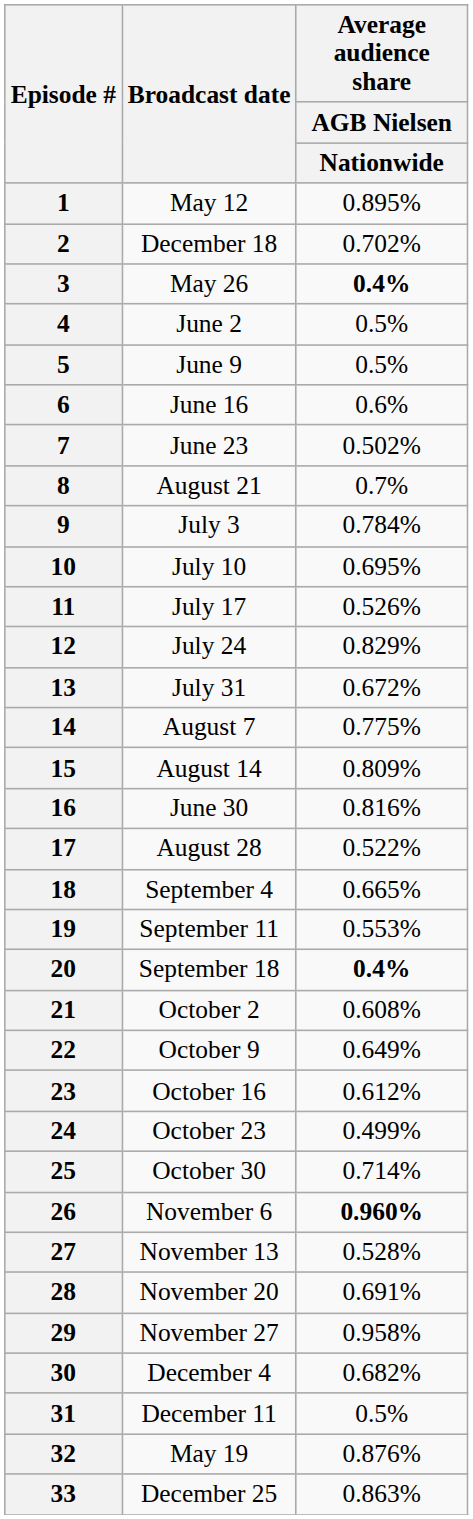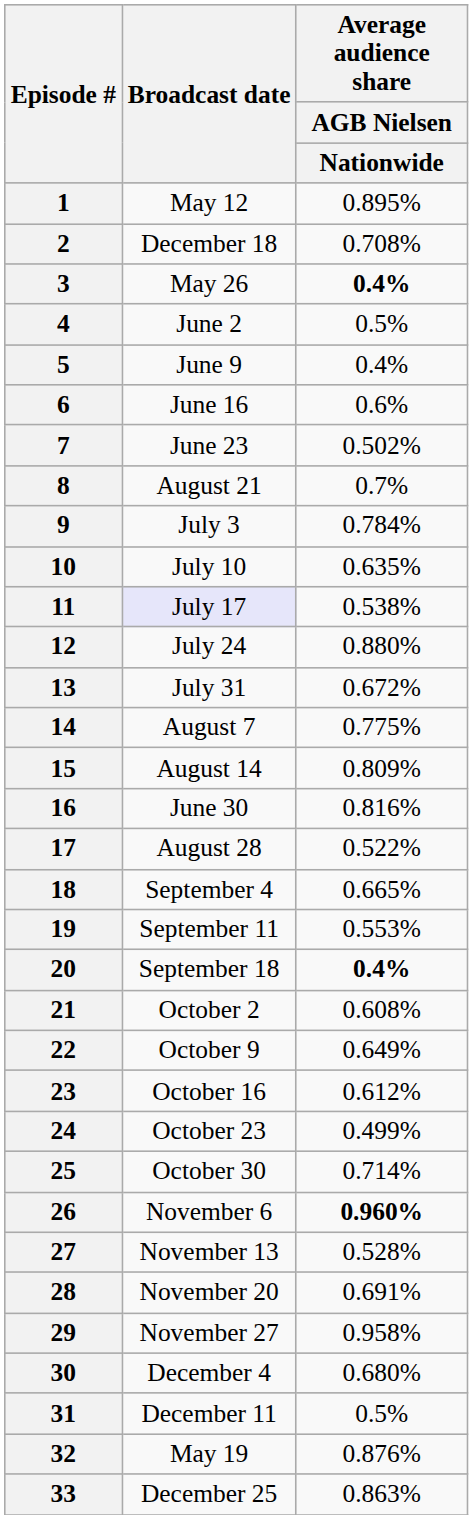 <table class="wikitable" style="text-align:center">
 <tr>
 <th rowspan="3">Episode #</th>
 <th rowspan="3">Broadcast date</th>
 <th>Average audience share</th>
 </tr>
 <tr>
 <th colspan="1">AGB Nielsen<br></th>
 </tr>
 <tr>
 <th width=100>Nationwide</th>
 </tr>
 <tr>
 <th>1</th>
 <td>May 12</td>
 <td>0.895%</td>
 </tr>
 <tr>
 <th>2</th>
 <td>December 18</td>
-<td>0.702%</td>
+<td>0.708%</td>
 </tr>
 <tr>
 <th>3</th>
 <td>May 26</td>
 <td><span><strong>0.4%</strong></span></td>
 </tr>
 <tr>
 <th>4</th>
 <td>June 2</td>
 <td>0.5%</td>
 </tr>
 <tr>
 <th>5</th>
 <td>June 9</td>
-<td>0.5%</td>
+<td>0.4%</td>
 </tr>
 <tr>
 <th>6</th>
 <td>June 16</td>
 <td>0.6%</td>
 </tr>
 <tr>
 <th>7</th>
 <td>June 23</td>
 <td>0.502%</td>
 </tr>
 <tr>
 <th>8</th>
 <td>August 21</td>
 <td>0.7%</td>
 </tr>
 <tr>
 <th>9</th>
 <td>July 3</td>
 <td>0.784%</td>
 </tr>
 <tr>
 <th>10</th>
 <td>July 10</td>
-<td>0.695%</td>
+<td>0.635%</td>
 </tr>
 <tr>
 <th>11</th>
-<td>July 17</td>
-<td>0.526%</td>
+<td style="background: lavender;">July 17</td>
+<td>0.538%</td>
 </tr>
 <tr>
 <th>12</th>
 <td>July 24</td>
-<td>0.829%</td>
+<td>0.880%</td>
 </tr>
 <tr>
 <th>13</th>
 <td>July 31</td>
 <td>0.672%</td>
 </tr>
 <tr>
 <th>14</th>
 <td>August 7</td>
 <td>0.775%</td>
 </tr>
 <tr>
 <th>15</th>
 <td>August 14</td>
 <td>0.809%</td>
 </tr>
 <tr>
 <th>16</th>
 <td>June 30</td>
 <td>0.816%</td>
 </tr>
 <tr>
 <th>17</th>
 <td>August 28</td>
 <td>0.522%</td>
 </tr>
 <tr>
 <th>18</th>
 <td>September 4</td>
 <td>0.665%</td>
 </tr>
 <tr>
 <th>19</th>
 <td>September 11</td>
 <td>0.553%</td>
 </tr>
 <tr>
 <th>20</th>
 <td>September 18</td>
 <td><span><strong>0.4%</strong></span></td>
 </tr>
 <tr>
 <th>21</th>
 <td>October 2</td>
 <td>0.608%</td>
 </tr>
 <tr>
 <th>22</th>
 <td>October 9</td>
 <td>0.649%</td>
 </tr>
 <tr>
 <th>23</th>
 <td>October 16</td>
 <td>0.612%</td>
 </tr>
 <tr>
 <th>24</th>
 <td>October 23</td>
 <td>0.499%</td>
 </tr>
 <tr>
 <th>25</th>
 <td>October 30</td>
 <td>0.714%</td>
 </tr>
 <tr>
 <th>26</th>
 <td>November 6</td>
 <td><span><strong>0.960%</strong></span></td>
 </tr>
 <tr>
 <th>27</th>
 <td>November 13</td>
 <td>0.528%</td>
 </tr>
 <tr>
 <th>28</th>
 <td>November 20</td>
 <td>0.691%</td>
 </tr>
 <tr>
 <th>29</th>
 <td>November 27</td>
 <td>0.958%</td>
 </tr>
 <tr>
 <th>30</th>
 <td>December 4</td>
-<td>0.682%</td>
+<td>0.680%</td>
 </tr>
 <tr>
 <th>31</th>
 <td>December 11</td>
 <td>0.5%</td>
 </tr>
 <tr>
 <th>32</th>
 <td>May 19</td>
 <td>0.876%</td>
 </tr>
 <tr>
 <th>33</th>
 <td>December 25</td>
 <td>0.863%</td>
 </tr>
 <tr>
 </tr>
 </table>
